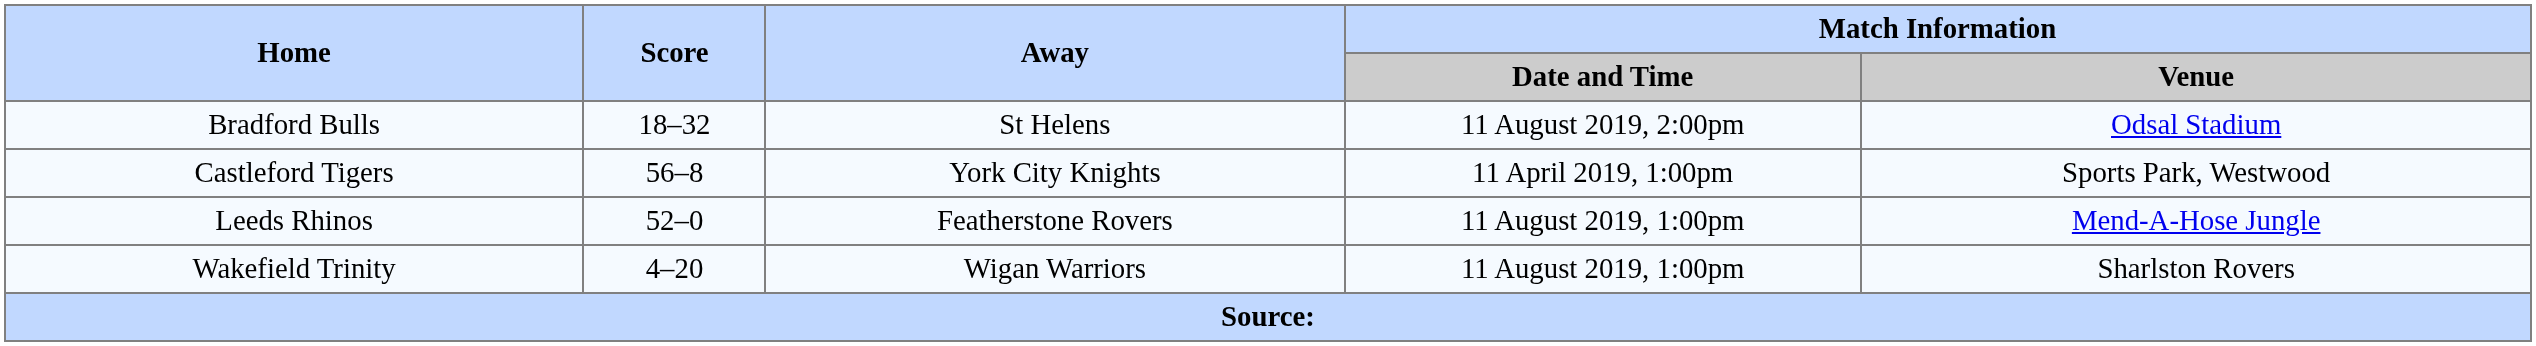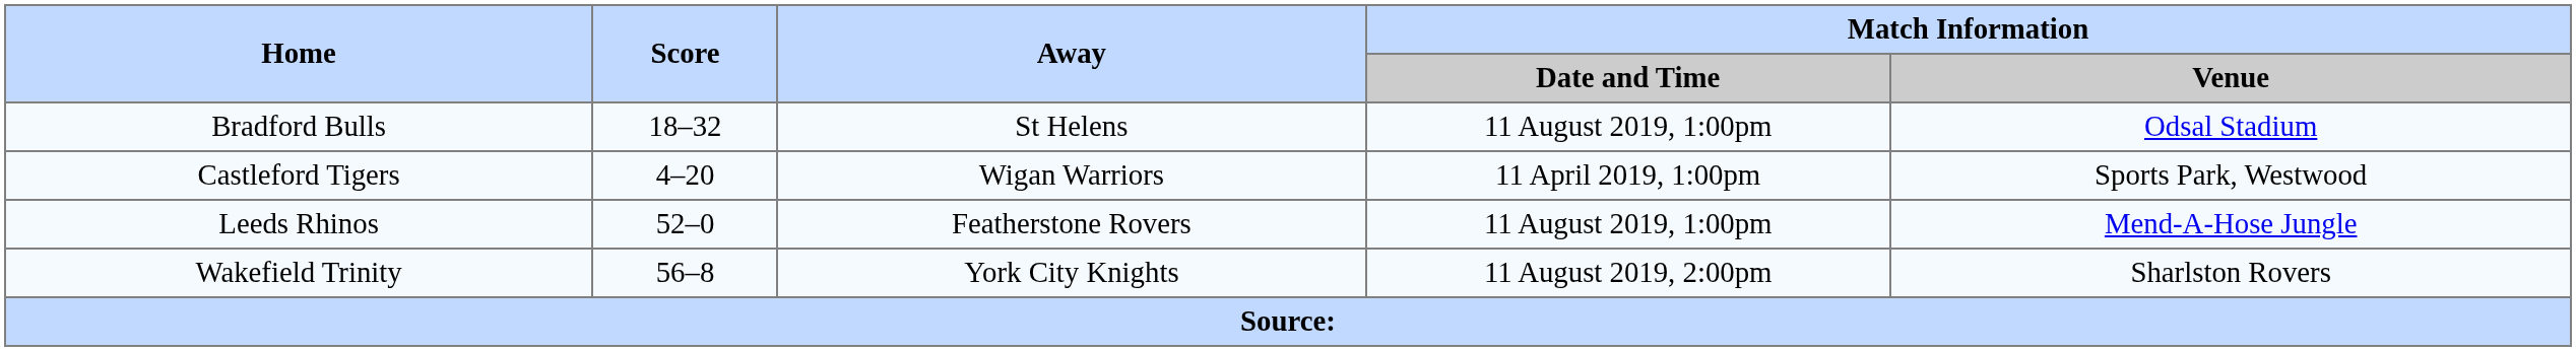 <table border=1 style="border-collapse:collapse; font-size:90%; text-align:center;" cellpadding=3 cellspacing=0 width=100%>
 <tr bgcolor=#C1D8FF>
 <th rowspan=2 width=19%>Home</th>
 <th rowspan=2 width=6%>Score</th>
 <th rowspan=2 width=19%>Away</th>
 <th colspan=2>Match Information</th>
 </tr>
 <tr bgcolor=#CCCCCC>
 <th width=17%>Date and Time</th>
 <th width=22%>Venue</th>
 </tr>
 <tr bgcolor=#F5FAFF>
 <td> Bradford Bulls</td>
 <td>18–32</td>
 <td> St Helens</td>
-<td>11 August 2019, 2:00pm</td>
+<td>11 August 2019, 1:00pm</td>
 <td><a href='#'>Odsal Stadium</a></td>
 </tr>
 <tr bgcolor=#F5FAFF>
 <td> Castleford Tigers</td>
-<td>56–8</td>
-<td> York City Knights</td>
+<td>4–20</td>
+<td> Wigan Warriors</td>
 <td>11 April 2019, 1:00pm</td>
 <td>Sports Park, Westwood</td>
 </tr>
 <tr bgcolor=#F5FAFF>
 <td> Leeds Rhinos</td>
 <td>52–0</td>
 <td> Featherstone Rovers</td>
 <td>11 August 2019, 1:00pm</td>
 <td><a href='#'>Mend-A-Hose Jungle</a></td>
 </tr>
 <tr bgcolor=#F5FAFF>
 <td> Wakefield Trinity</td>
-<td>4–20</td>
-<td> Wigan Warriors</td>
-<td>11 August 2019, 1:00pm</td>
+<td>56–8</td>
+<td> York City Knights</td>
+<td>11 August 2019, 2:00pm</td>
 <td>Sharlston Rovers</td>
 </tr>
 <tr style="background:#c1d8ff;">
 <th colspan=6>Source:</th>
 </tr>
 </table>
